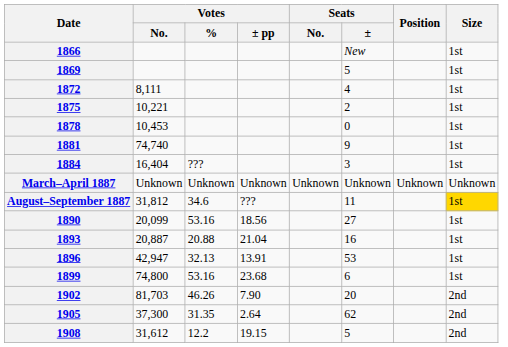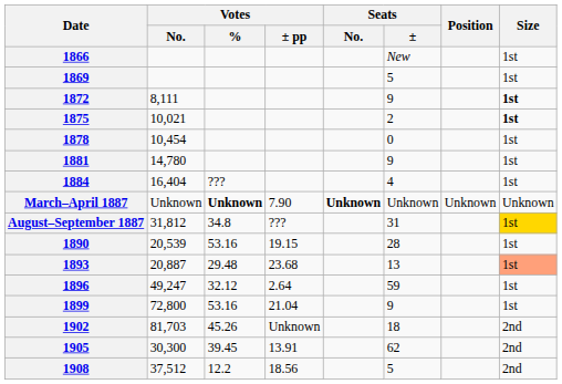 <table class=wikitable>
 <tr>
 <th rowspan="2">Date</th>
 <th colspan="3">Votes</th>
 <th colspan="2">Seats</th>
 <th rowspan="2">Position</th>
 <th rowspan="2">Size</th>
 </tr>
 <tr>
 <th>No.</th>
 <th>%</th>
 <th>± pp</th>
 <th>No.</th>
 <th>±</th>
 </tr>
 <tr>
 <th><a href='#'>1866</a></th>
 <td></td>
 <td></td>
 <td></td>
 <td></td>
 <td><em>New</em></td>
 <td></td>
 <td>1st</td>
 </tr>
 <tr>
 <th><a href='#'>1869</a></th>
 <td></td>
 <td></td>
 <td></td>
 <td></td>
 <td> 5</td>
 <td></td>
 <td>1st</td>
 </tr>
 <tr>
 <th><a href='#'>1872</a></th>
 <td>8,111</td>
 <td></td>
 <td></td>
 <td></td>
-<td> 4</td>
+<td> 9</td>
 <td></td>
-<td>1st</td>
+<td><strong>1st</strong></td>
 </tr>
 <tr>
 <th><a href='#'>1875</a></th>
-<td>10,221</td>
+<td>10,021</td>
 <td></td>
 <td></td>
 <td></td>
 <td> 2</td>
 <td></td>
-<td>1st</td>
+<td><strong>1st</strong></td>
 </tr>
 <tr>
 <th><a href='#'>1878</a></th>
-<td>10,453</td>
+<td>10,454</td>
 <td></td>
 <td></td>
 <td></td>
 <td> 0</td>
 <td></td>
 <td>1st</td>
 </tr>
 <tr>
 <th><a href='#'>1881</a></th>
-<td>74,740</td>
+<td>14,780</td>
 <td></td>
 <td></td>
 <td></td>
 <td> 9</td>
 <td></td>
 <td>1st</td>
 </tr>
 <tr>
 <th><a href='#'>1884</a></th>
 <td>16,404</td>
 <td>???</td>
 <td></td>
 <td></td>
-<td> 3</td>
+<td> 4</td>
 <td></td>
 <td>1st</td>
 </tr>
 <tr>
 <th><a href='#'>March–April 1887</a></th>
 <td>Unknown</td>
-<td>Unknown</td>
-<td>Unknown</td>
-<td>Unknown</td>
+<td><strong>Unknown</strong></td>
+<td> 7.90</td>
+<td><strong>Unknown</strong></td>
 <td>Unknown</td>
 <td>Unknown</td>
 <td>Unknown</td>
 </tr>
 <tr>
 <th><a href='#'>August–September 1887</a></th>
 <td>31,812</td>
-<td>34.6</td>
+<td>34.8</td>
 <td> ???</td>
 <td></td>
-<td> 11</td>
+<td> 31</td>
 <td></td>
 <td style="background: gold;">1st</td>
 </tr>
 <tr>
 <th><a href='#'>1890</a></th>
-<td>20,099</td>
+<td>20,539</td>
 <td>53.16</td>
-<td> 18.56</td>
+<td> 19.15</td>
 <td></td>
-<td> 27</td>
+<td> 28</td>
 <td></td>
 <td>1st</td>
 </tr>
 <tr>
 <th><a href='#'>1893</a></th>
 <td>20,887</td>
-<td>20.88</td>
-<td> 21.04</td>
+<td>29.48</td>
+<td> 23.68</td>
 <td></td>
-<td> 16</td>
+<td> 13</td>
 <td></td>
-<td>1st</td>
+<td style="background: lightsalmon;">1st</td>
 </tr>
 <tr>
 <th><a href='#'>1896</a></th>
-<td>42,947</td>
-<td>32.13</td>
-<td> 13.91</td>
+<td>49,247</td>
+<td>32.12</td>
+<td> 2.64</td>
 <td></td>
-<td> 53</td>
+<td> 59</td>
 <td></td>
 <td>1st</td>
 </tr>
 <tr>
 <th><a href='#'>1899</a></th>
-<td>74,800</td>
+<td>72,800</td>
 <td>53.16</td>
-<td> 23.68</td>
+<td> 21.04</td>
 <td></td>
-<td> 6</td>
+<td> 9</td>
 <td></td>
 <td>1st</td>
 </tr>
 <tr>
 <th><a href='#'>1902</a></th>
 <td>81,703</td>
-<td>46.26</td>
-<td> 7.90</td>
+<td>45.26</td>
+<td>Unknown</td>
 <td></td>
-<td> 20</td>
+<td> 18</td>
 <td></td>
 <td>2nd</td>
 </tr>
 <tr>
 <th><a href='#'>1905</a></th>
-<td>37,300</td>
-<td>31.35</td>
-<td> 2.64</td>
+<td>30,300</td>
+<td>39.45</td>
+<td> 13.91</td>
 <td></td>
 <td> 62</td>
 <td></td>
 <td>2nd</td>
 </tr>
 <tr>
 <th><a href='#'>1908</a></th>
-<td>31,612</td>
+<td>37,512</td>
 <td>12.2</td>
-<td> 19.15</td>
+<td> 18.56</td>
 <td></td>
 <td> 5</td>
 <td></td>
 <td>2nd</td>
 </tr>
 </table>
